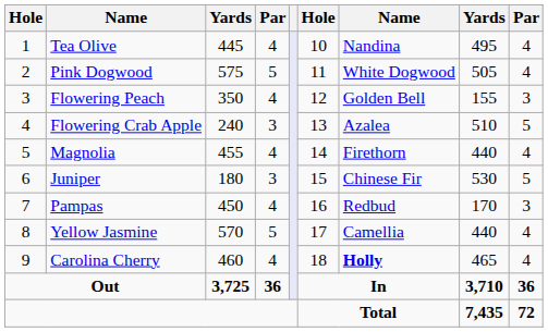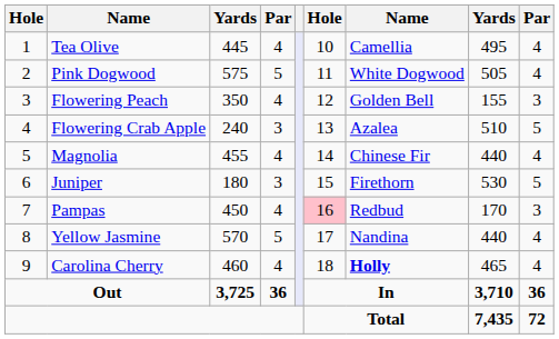 <table class=wikitable style="text-align: center">
 <tr>
 <th>Hole</th>
 <th>Name</th>
 <th>Yards</th>
 <th>Par</th>
 <th></th>
 <th>Hole</th>
 <th>Name</th>
 <th>Yards</th>
 <th>Par</th>
 </tr>
 <tr>
 <td>1</td>
 <td align=left><a href='#'>Tea Olive</a></td>
 <td>445</td>
 <td>4</td>
 <td rowspan=10 style="background:#E6E8FA;"></td>
 <td>10</td>
-<td align=left><a href='#'>Nandina</a></td>
+<td align=left><a href='#'>Camellia</a></td>
 <td>495</td>
 <td>4</td>
 </tr>
 <tr>
 <td>2</td>
 <td align=left><a href='#'>Pink Dogwood</a></td>
 <td>575</td>
 <td>5</td>
 <td>11</td>
 <td align=left><a href='#'>White Dogwood</a></td>
 <td>505</td>
 <td>4</td>
 </tr>
 <tr>
 <td>3</td>
 <td align=left><a href='#'>Flowering Peach</a></td>
 <td>350</td>
 <td>4</td>
 <td>12</td>
 <td align=left><a href='#'>Golden Bell</a></td>
 <td>155</td>
 <td>3</td>
 </tr>
 <tr>
 <td>4</td>
 <td align=left><a href='#'>Flowering Crab Apple</a></td>
 <td>240</td>
 <td>3</td>
 <td>13</td>
 <td align=left><a href='#'>Azalea</a></td>
 <td>510</td>
 <td>5</td>
 </tr>
 <tr>
 <td>5</td>
 <td align=left><a href='#'>Magnolia</a></td>
 <td>455</td>
 <td>4</td>
 <td>14</td>
-<td align=left><a href='#'>Firethorn</a></td>
+<td align=left><a href='#'>Chinese Fir</a></td>
 <td>440</td>
 <td>4</td>
 </tr>
 <tr>
 <td>6</td>
 <td align=left><a href='#'>Juniper</a></td>
 <td>180</td>
 <td>3</td>
 <td>15</td>
-<td align=left><a href='#'>Chinese Fir</a></td>
+<td align=left><a href='#'>Firethorn</a></td>
 <td>530</td>
 <td>5</td>
 </tr>
 <tr>
 <td>7</td>
 <td align=left><a href='#'>Pampas</a></td>
 <td>450</td>
 <td>4</td>
-<td>16</td>
+<td style="background: pink;">16</td>
 <td align=left><a href='#'>Redbud</a></td>
 <td>170</td>
 <td>3</td>
 </tr>
 <tr>
 <td>8</td>
 <td align=left><a href='#'>Yellow Jasmine</a></td>
 <td>570</td>
 <td>5</td>
 <td>17</td>
-<td align=left><a href='#'>Camellia</a></td>
+<td align=left><a href='#'>Nandina</a></td>
 <td>440</td>
 <td>4</td>
 </tr>
 <tr>
 <td>9</td>
 <td align=left><a href='#'>Carolina Cherry</a></td>
 <td>460</td>
 <td>4</td>
 <td>18</td>
 <td align=left><strong><a href='#'>Holly</a></strong></td>
 <td>465</td>
 <td>4</td>
 </tr>
 <tr>
 <td colspan=2><strong>Out</strong></td>
 <td><strong>3,725</strong></td>
 <td><strong>36</strong></td>
 <td colspan=2><strong>In</strong></td>
 <td><strong>3,710</strong></td>
 <td><strong>36</strong></td>
 </tr>
 <tr>
 <td colspan=5 align=left></td>
 <td colspan=2><strong>Total</strong></td>
 <td><strong>7,435</strong></td>
 <td><strong>72</strong></td>
 </tr>
 </table>
